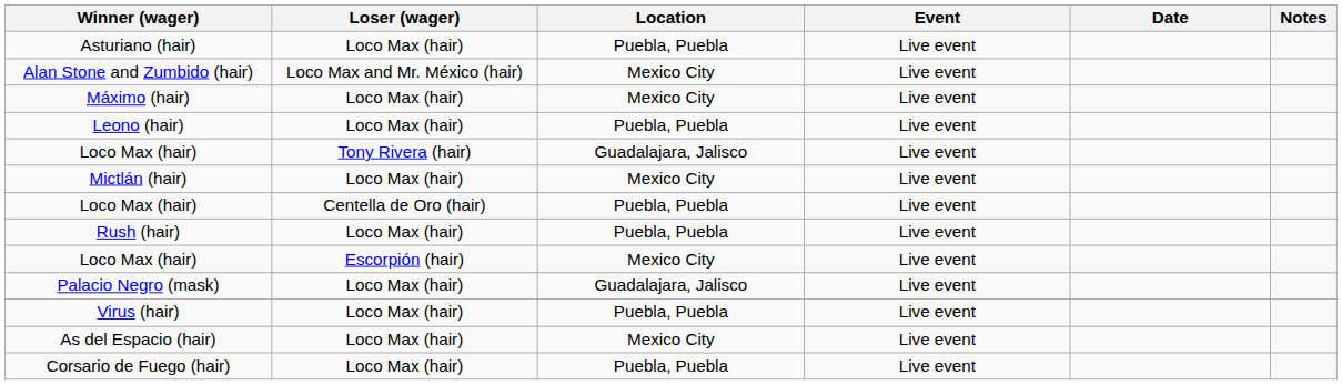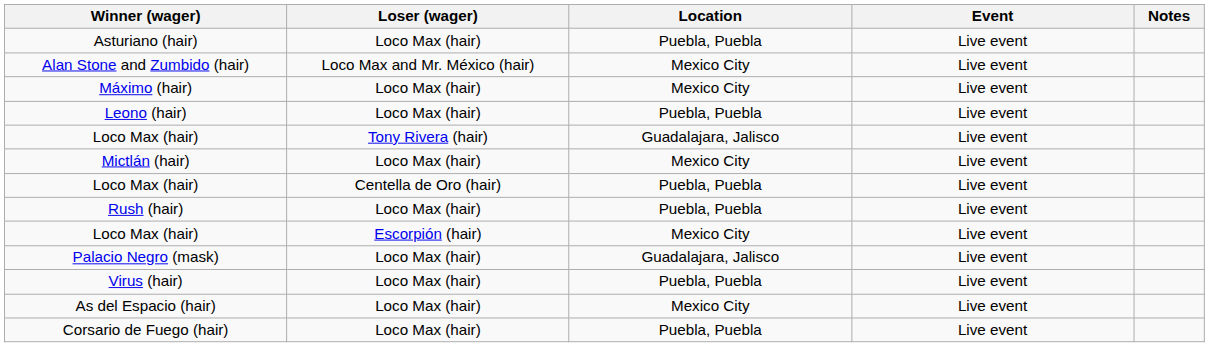 <table class="wikitable sortable" width=100%  style="text-align: center">
 <tr>
 <th width=20% scope="col">Winner (wager)</th>
 <th width=20% scope="col">Loser (wager)</th>
 <th width=20% scope="col">Location</th>
 <th width=20% scope="col">Event</th>
-<th width=15% scope="col">Date</th>
 <th class="unsortable" width=5% scope="col">Notes</th>
 </tr>
 <tr>
 <td>Asturiano (hair)</td>
 <td>Loco Max (hair)</td>
 <td>Puebla, Puebla</td>
 <td>Live event</td>
 <td></td>
-<td></td>
 </tr>
 <tr>
 <td><a href='#'>Alan Stone</a> and <a href='#'>Zumbido</a> (hair)</td>
 <td>Loco Max and Mr. México (hair)</td>
 <td>Mexico City</td>
 <td>Live event</td>
-<td></td>
 <td></td>
 </tr>
 <tr>
 <td><a href='#'>Máximo</a> (hair)</td>
 <td>Loco Max (hair)</td>
 <td>Mexico City</td>
 <td>Live event</td>
 <td></td>
-<td></td>
 </tr>
 <tr>
 <td><a href='#'>Leono</a> (hair)</td>
 <td>Loco Max (hair)</td>
 <td>Puebla, Puebla</td>
 <td>Live event</td>
-<td></td>
 <td></td>
 </tr>
 <tr>
 <td>Loco Max (hair)</td>
 <td><a href='#'>Tony Rivera</a> (hair)</td>
 <td>Guadalajara, Jalisco</td>
 <td>Live event</td>
 <td></td>
-<td></td>
 </tr>
 <tr>
 <td><a href='#'>Mictlán</a> (hair)</td>
 <td>Loco Max (hair)</td>
 <td>Mexico City</td>
 <td>Live event</td>
-<td></td>
 <td></td>
 </tr>
 <tr>
 <td>Loco Max (hair)</td>
 <td>Centella de Oro (hair)</td>
 <td>Puebla, Puebla</td>
 <td>Live event</td>
 <td></td>
-<td></td>
 </tr>
 <tr>
 <td><a href='#'>Rush</a> (hair)</td>
 <td>Loco Max (hair)</td>
 <td>Puebla, Puebla</td>
 <td>Live event</td>
-<td></td>
 <td></td>
 </tr>
 <tr>
 <td>Loco Max (hair)</td>
 <td><a href='#'>Escorpión</a> (hair)</td>
 <td>Mexico City</td>
 <td>Live event</td>
 <td></td>
-<td></td>
 </tr>
 <tr>
 <td><a href='#'>Palacio Negro</a> (mask)</td>
 <td>Loco Max (hair)</td>
 <td>Guadalajara, Jalisco</td>
 <td>Live event</td>
-<td></td>
 <td></td>
 </tr>
 <tr>
 <td><a href='#'>Virus</a> (hair)</td>
 <td>Loco Max (hair)</td>
 <td>Puebla, Puebla</td>
 <td>Live event</td>
 <td></td>
-<td></td>
 </tr>
 <tr>
 <td>As del Espacio (hair)</td>
 <td>Loco Max (hair)</td>
 <td>Mexico City</td>
 <td>Live event</td>
-<td></td>
 <td> </td>
 </tr>
 <tr>
 <td>Corsario de Fuego (hair)</td>
 <td>Loco Max (hair)</td>
 <td>Puebla, Puebla</td>
 <td>Live event</td>
 <td></td>
-<td></td>
 </tr>
 </table>
